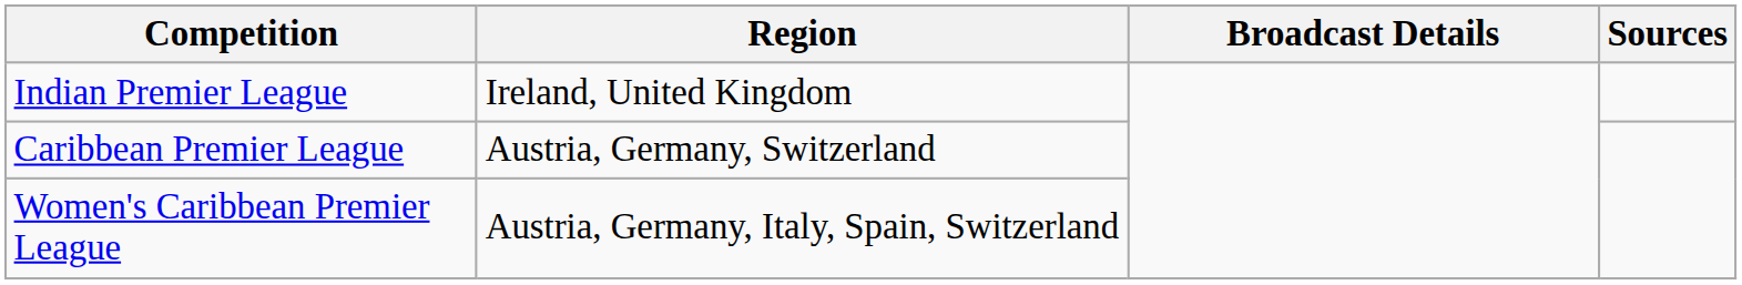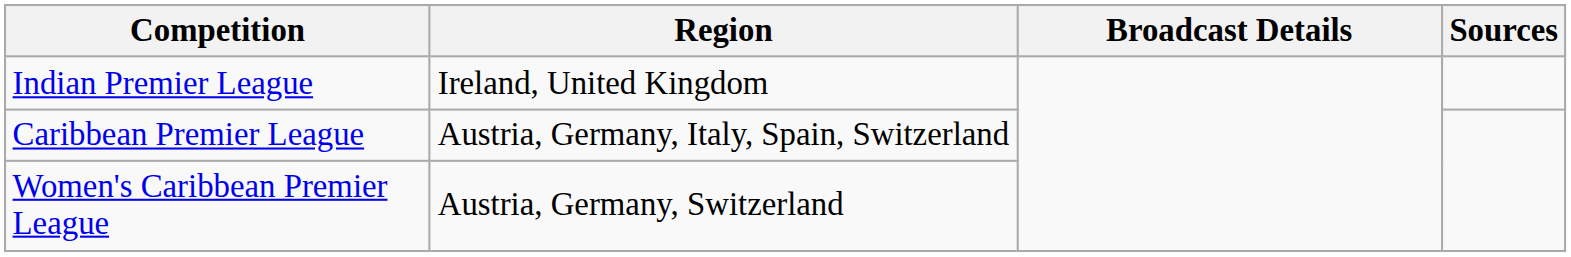 <table class="wikitable">
 <tr>
 <th width="200">Competition</th>
 <th>Region</th>
 <th width="200">Broadcast Details</th>
 <th>Sources</th>
 </tr>
 <tr>
 <td><a href='#'>Indian Premier League</a></td>
 <td>Ireland, United Kingdom</td>
 <td rowspan="3"></td>
 <td></td>
 </tr>
 <tr>
 <td><a href='#'>Caribbean Premier League</a></td>
-<td>Austria, Germany, Switzerland</td>
+<td>Austria, Germany, Italy, Spain, Switzerland</td>
 <td rowspan="2"></td>
 </tr>
 <tr>
 <td><a href='#'>Women's Caribbean Premier League</a></td>
-<td>Austria, Germany, Italy, Spain, Switzerland</td>
+<td>Austria, Germany, Switzerland</td>
 </tr>
 </table>
